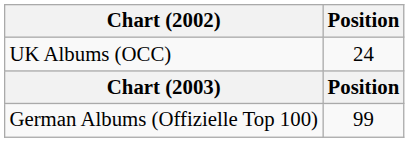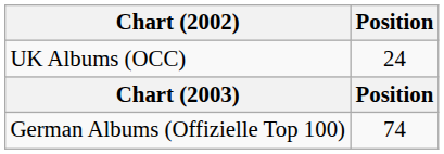 <table class="wikitable">
 <tr>
 <th>Chart (2002)</th>
 <th>Position</th>
 </tr>
 <tr>
 <td>UK Albums (OCC)</td>
 <td style="text-align:center;">24</td>
 </tr>
 <tr>
 <th>Chart (2003)</th>
 <th>Position</th>
 </tr>
 <tr>
 <td>German Albums (Offizielle Top 100)</td>
-<td style="text-align:center;">99</td>
+<td style="text-align:center;">74</td>
 </tr>
 </table>
